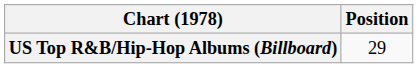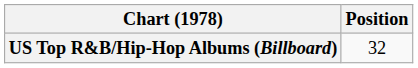 <table class="wikitable plainrowheaders" style="text-align:center">
 <tr>
 <th scope="col">Chart (1978)</th>
 <th scope="col">Position</th>
 </tr>
 <tr>
 <th scope="row">US Top R&B/Hip-Hop Albums (<em>Billboard</em>)</th>
-<td>29</td>
+<td>32</td>
 </tr>
 </table>
